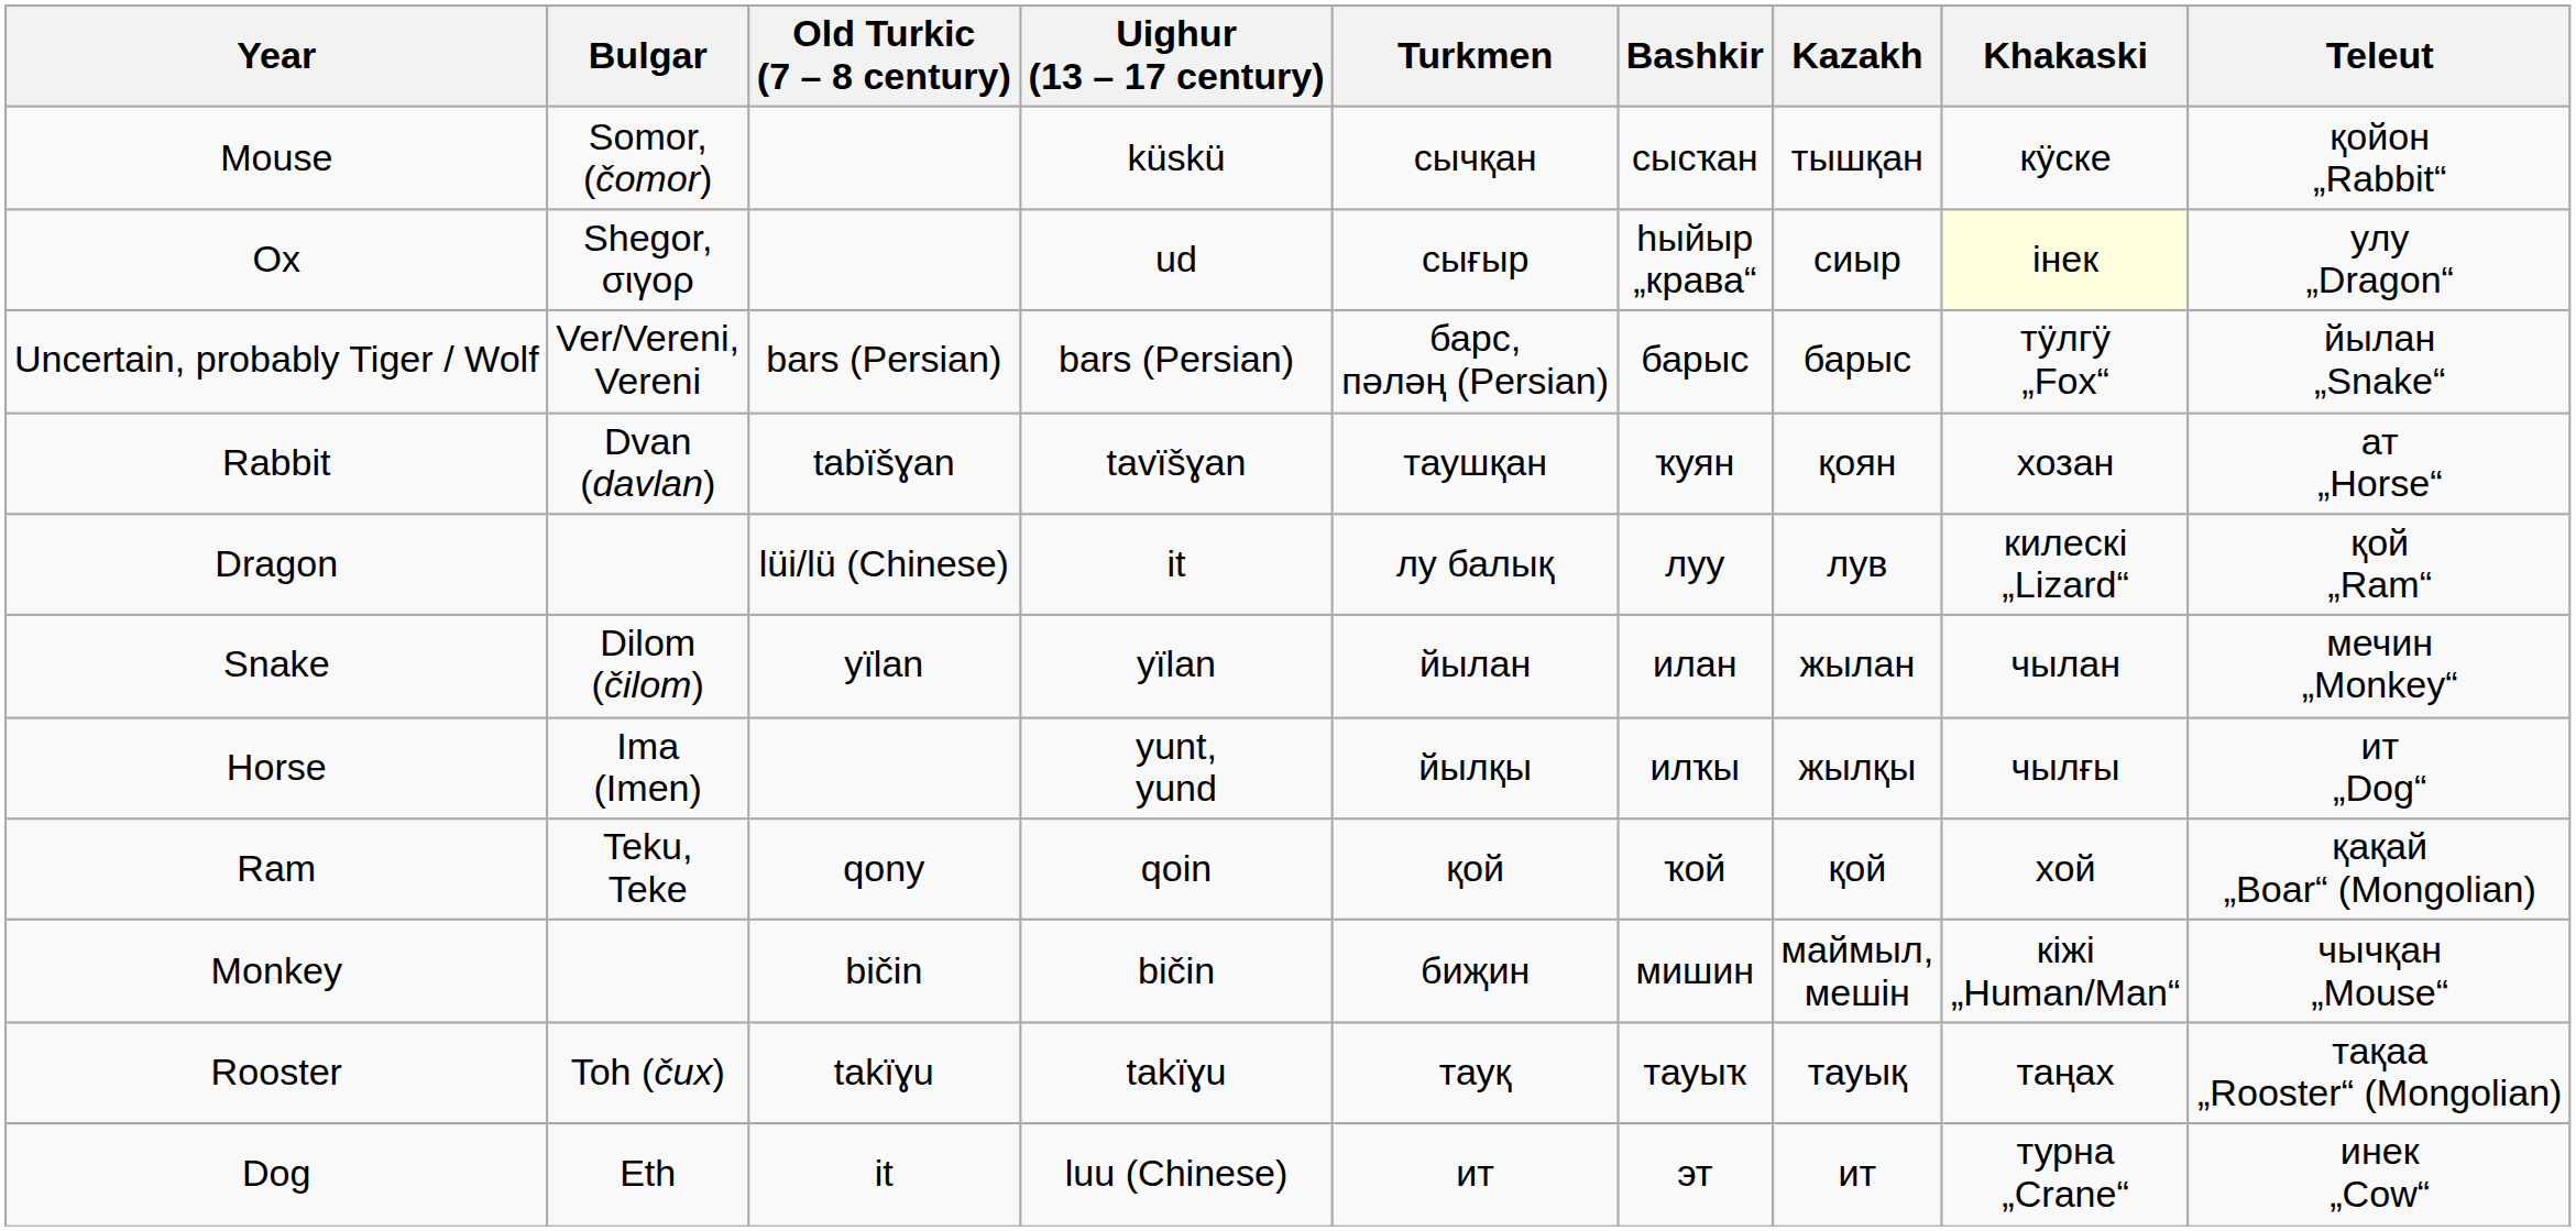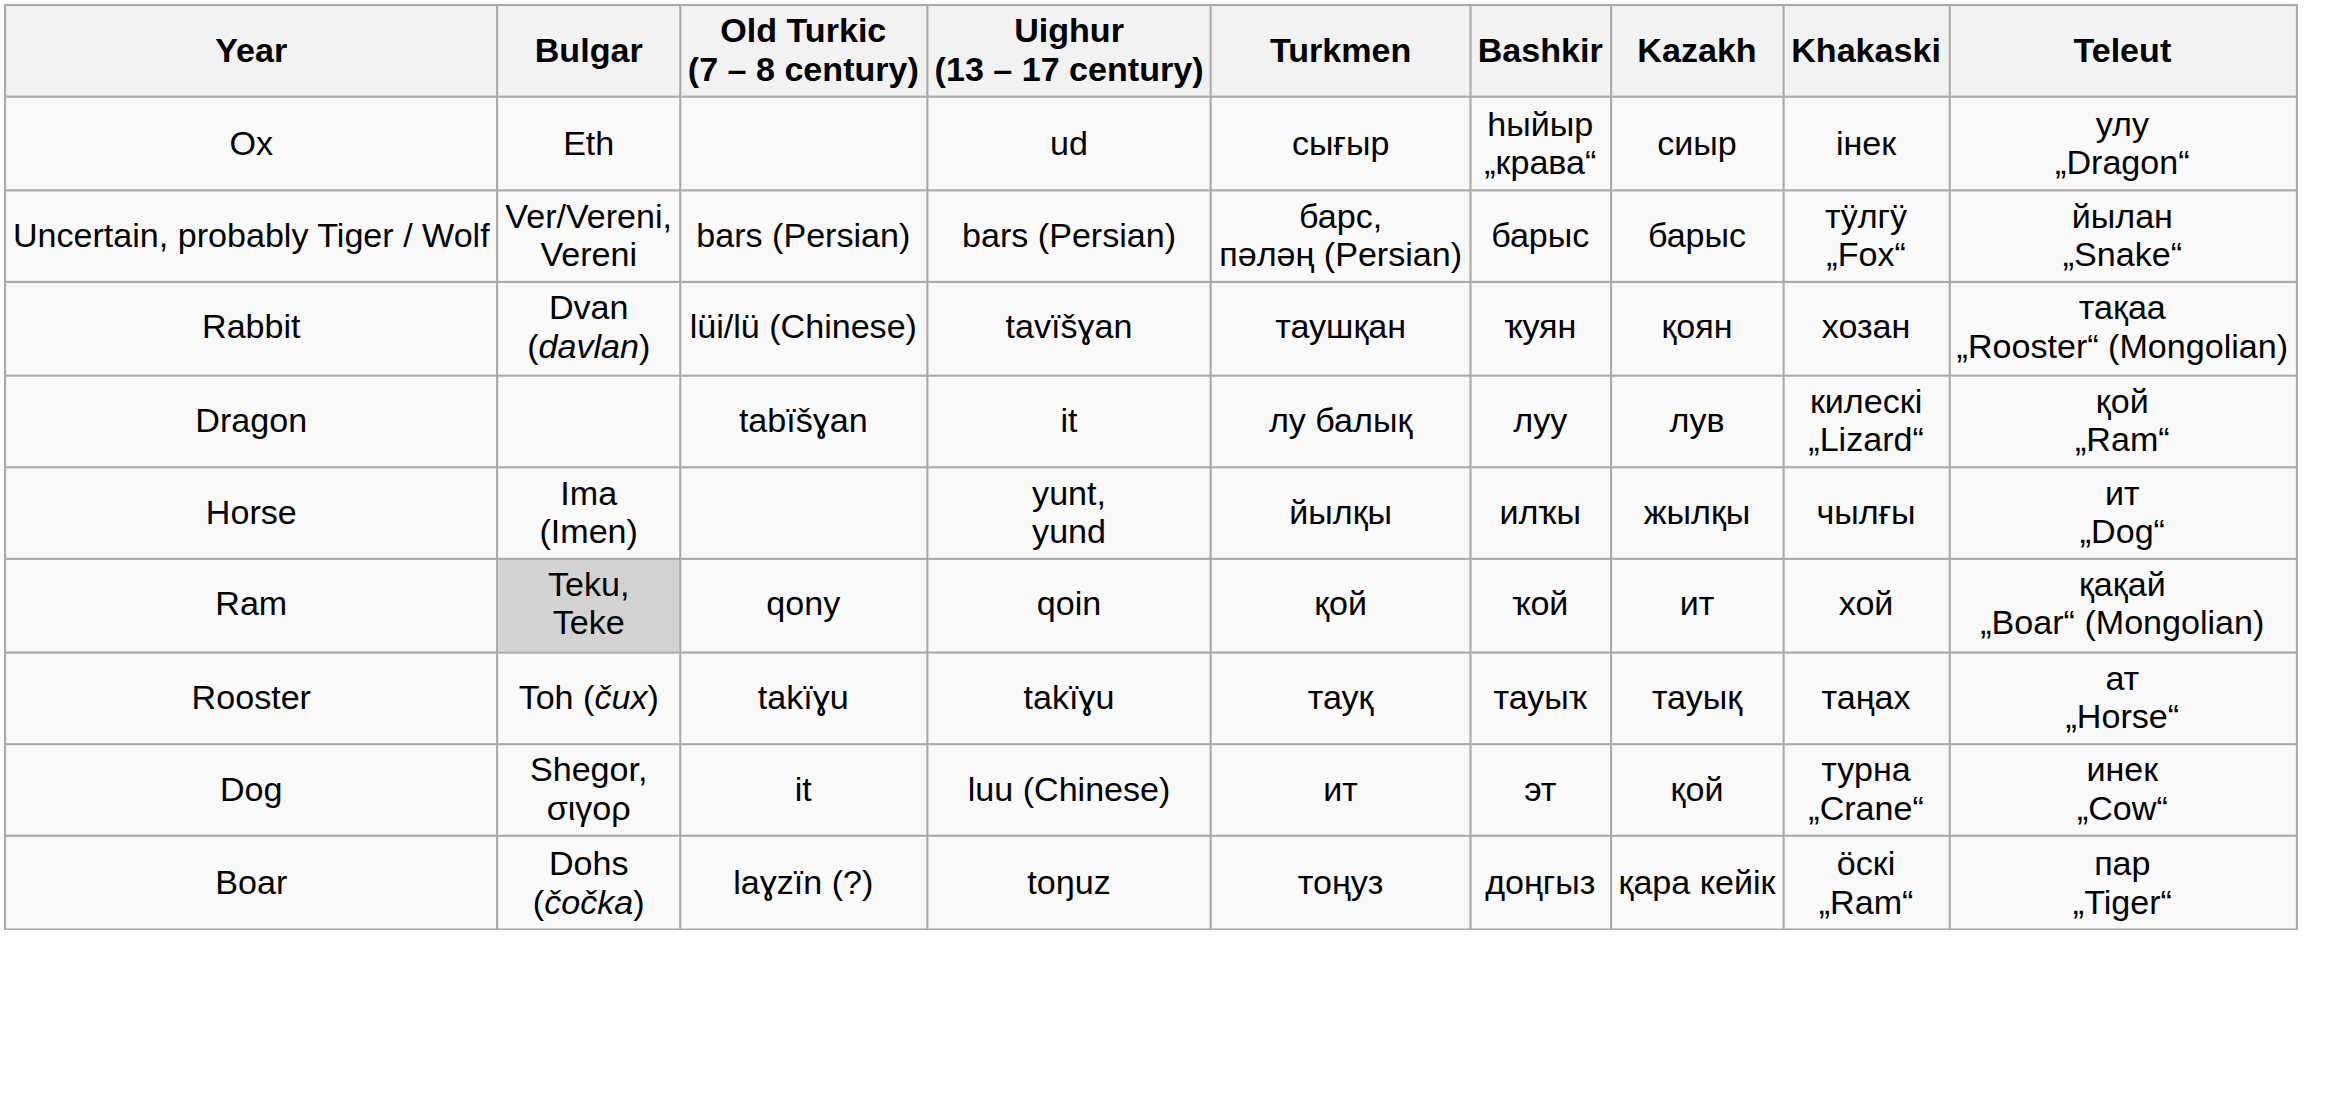 <table class="wikitable">
 <tr>
 <th>Year</th>
 <th>Bulgar <br></th>
 <th>Old Turkic <br> (7 – 8 century)</th>
 <th>Uighur <br> (13 – 17 century)</th>
 <th>Turkmen</th>
 <th>Bashkir</th>
 <th>Kazakh</th>
 <th>Khakaski</th>
 <th>Teleut</th>
 </tr>
 <tr align=center>
-<td>Mouse</td>
-<td>Somor, <br>(<em>čomor</em>) </td>
-<td></td>
-<td>küskü</td>
-<td>сычқан</td>
-<td>сысҡан</td>
-<td>тышқан</td>
-<td>кÿске</td>
-<td>қойон <br>„Rabbit“</td>
-</tr>
-<tr align=center>
 <td>Ox</td>
-<td>Shegor,<br> σιγορ </td>
+<td>Eth </td>
 <td></td>
 <td>ud</td>
 <td>сығыр</td>
 <td>һыйыр <br>„крава“</td>
 <td>сиыр</td>
-<td style="background: lightyellow;">інек</td>
+<td>інек</td>
 <td>улу <br>„Dragon“</td>
 </tr>
 <tr align=center>
 <td>Uncertain, probably Tiger / Wolf</td>
 <td>Ver/Vereni, <br>Vereni </td>
 <td>bars (Persian)</td>
 <td>bars (Persian)</td>
 <td>барс,<br> пәләң (Persian)</td>
 <td>барыс</td>
 <td>барыс</td>
 <td>тÿлгÿ <br>„Fox“</td>
 <td>йылан <br>„Snake“</td>
 </tr>
 <tr align=center>
 <td>Rabbit</td>
 <td>Dvan <br>(<em>davlan</em>) </td>
-<td>tabïšɣan</td>
+<td>lüi/lü (Chinese)</td>
 <td>tavïšɣan</td>
 <td>таушқан</td>
 <td>ҡуян</td>
 <td>қоян</td>
 <td>хозан</td>
-<td>ат <br>„Horse“</td>
+<td>тақаа <br>„Rooster“ (Mongolian)</td>
 </tr>
 <tr align=center>
 <td>Dragon</td>
 <td></td>
-<td>lüi/lü (Chinese)</td>
+<td>tabïšɣan</td>
 <td>it</td>
 <td>лу балық</td>
 <td>луу</td>
 <td>лув</td>
 <td>килескі <br>„Lizard“</td>
 <td>қой <br>„Ram“</td>
-</tr>
-<tr align=center>
-<td>Snake</td>
-<td>Dilom<br>(<em>čilom</em>)</td>
-<td>yïlan</td>
-<td>yïlan</td>
-<td>йылан</td>
-<td>илан</td>
-<td>жылан</td>
-<td>чылан</td>
-<td>мечин <br>„Monkey“</td>
 </tr>
 <tr align=center>
 <td>Horse</td>
 <td>Ima<br> (Imen)</td>
 <td></td>
 <td>yunt,<br>yund</td>
 <td>йылқы</td>
 <td>илҡы</td>
 <td>жылқы</td>
 <td>чылғы</td>
 <td>ит <br>„Dog“</td>
 </tr>
 <tr align=center>
 <td>Ram</td>
-<td>Teku,<br>Teke </td>
+<td style="background: lightgrey;">Teku,<br>Teke </td>
 <td>qony</td>
 <td>qoin</td>
 <td>қой</td>
 <td>ҡой</td>
-<td>қой</td>
+<td>ит</td>
 <td>хой</td>
 <td>қақай <br>„Boar“ (Mongolian)</td>
-</tr>
-<tr align=center>
-<td>Monkey</td>
-<td></td>
-<td>bičin</td>
-<td>bičin</td>
-<td>биҗин</td>
-<td>мишин</td>
-<td>маймыл,<br> мешін</td>
-<td>кіжі <br>„Human/Man“</td>
-<td>чычқан <br>„Mouse“</td>
 </tr>
 <tr align=center>
 <td>Rooster</td>
 <td>Toh (<em>čux</em>) </td>
 <td>takïɣu</td>
 <td>takïɣu</td>
 <td>тауқ</td>
 <td>тауыҡ</td>
 <td>тауық</td>
 <td>таңах</td>
-<td>тақаа <br>„Rooster“ (Mongolian)</td>
+<td>ат <br>„Horse“</td>
 </tr>
 <tr align=center>
 <td>Dog</td>
-<td>Eth </td>
+<td>Shegor,<br> σιγορ </td>
 <td>it</td>
 <td>luu (Chinese)</td>
 <td>ит</td>
 <td>эт</td>
-<td>ит</td>
+<td>қой</td>
 <td>турна <br>„Crane“</td>
 <td>инек <br>„Cow“</td>
 </tr>
+<tr align=center>
+<td>Boar</td>
+<td>Dohs<br>(<em>čočka</em>) </td>
+<td>laɣzïn (?)</td>
+<td>toŋuz</td>
+<td>тоңуз</td>
+<td>доңгыз</td>
+<td>қара кейік</td>
+<td>öскі <br>„Ram“</td>
+<td>пар <br>„Tiger“</td>
+</tr>
 </table>
